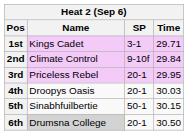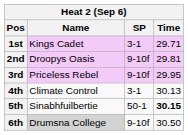 <table class="wikitable">
 <tr>
 <th colspan="6">Heat 2 (Sep 6)</th>
 </tr>
 <tr>
 <th width=20>Pos</th>
 <th width=150>Name</th>
 <th width=40>SP</th>
 <th width=40>Time</th>
 </tr>
 <tr style="background: #f4caf9;">
 <th>1st</th>
 <td>Kings Cadet</td>
 <td>3-1</td>
 <td>29.71</td>
 </tr>
 <tr style="background: #f4caf9;">
 <th>2nd</th>
-<td>Climate Control</td>
+<td>Droopys Oasis</td>
 <td>9-10f</td>
-<td>29.84</td>
+<td>29.81</td>
 </tr>
 <tr style="background: #f4caf9;">
 <th>3rd</th>
 <td>Priceless Rebel</td>
-<td>20-1</td>
+<td>9-10f</td>
 <td>29.95</td>
 </tr>
 <tr>
 <th>4th</th>
-<td>Droopys Oasis</td>
-<td>20-1</td>
-<td>30.03</td>
+<td>Climate Control</td>
+<td>3-1</td>
+<td>30.13</td>
 </tr>
 <tr>
 <th>5th</th>
 <td>Sinabhfuilbertie</td>
 <td>50-1</td>
-<td>30.15</td>
+<td><strong>30.15</strong></td>
 </tr>
 <tr>
 <th>6th</th>
 <td style="background: lightgrey;">Drumsna College</td>
-<td>20-1</td>
+<td>9-10f</td>
 <td>30.50</td>
 </tr>
 </table>
